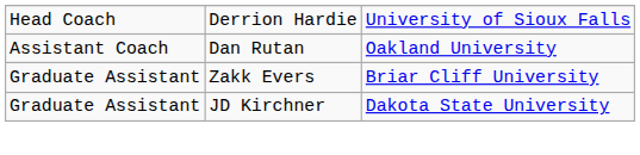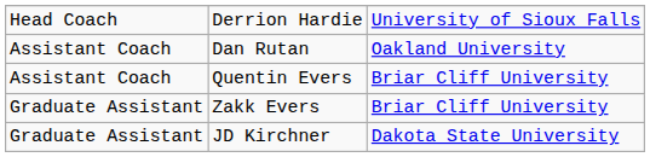 <table class="wikitable">
 <tr>
 </tr>
 <tr>
 <td>Head Coach</td>
 <td>Derrion Hardie</td>
 <td><a href='#'>University of Sioux Falls</a></td>
 </tr>
 <tr>
 <td>Assistant Coach</td>
 <td>Dan Rutan</td>
 <td><a href='#'>Oakland University</a></td>
 </tr>
 <tr>
+<td>Assistant Coach</td>
+<td>Quentin Evers</td>
+<td><a href='#'>Briar Cliff University</a></td>
+</tr>
+<tr>
 <td>Graduate Assistant</td>
 <td>Zakk Evers</td>
 <td><a href='#'>Briar Cliff University</a></td>
 </tr>
 <tr>
 <td>Graduate Assistant</td>
 <td>JD Kirchner</td>
 <td><a href='#'>Dakota State University</a></td>
 </tr>
 </table>
